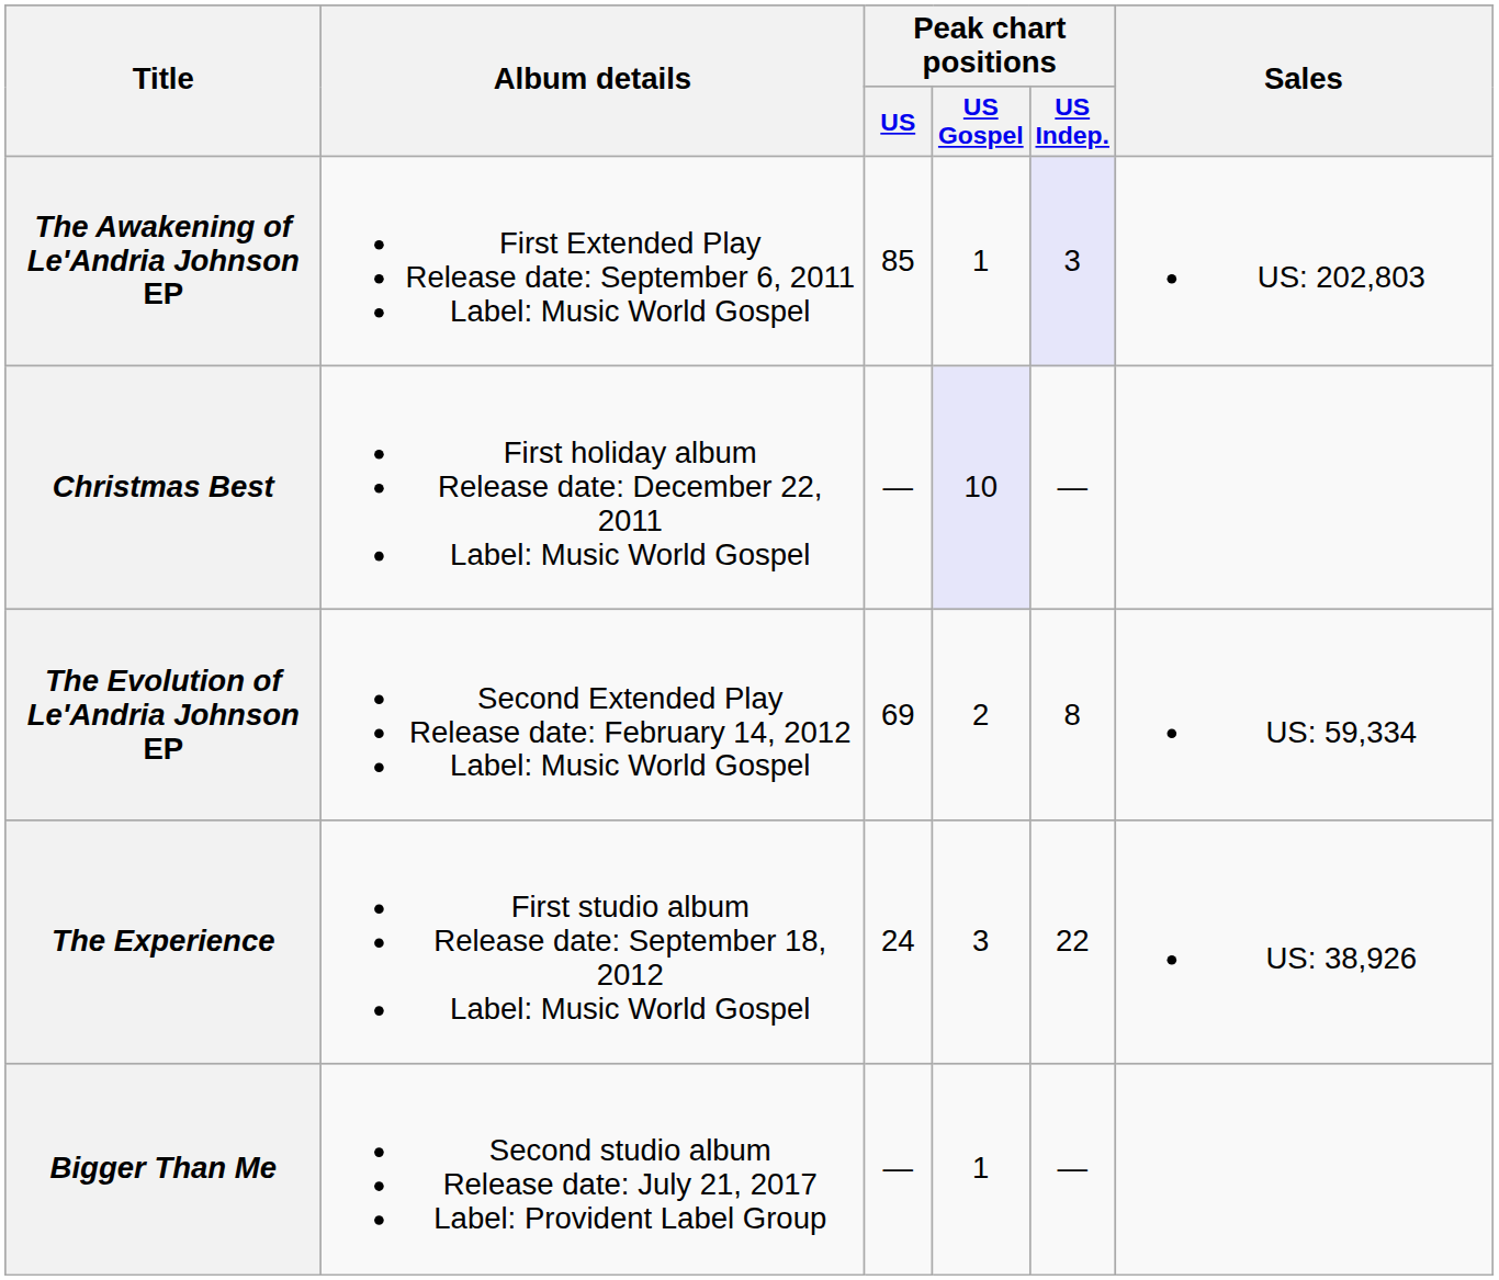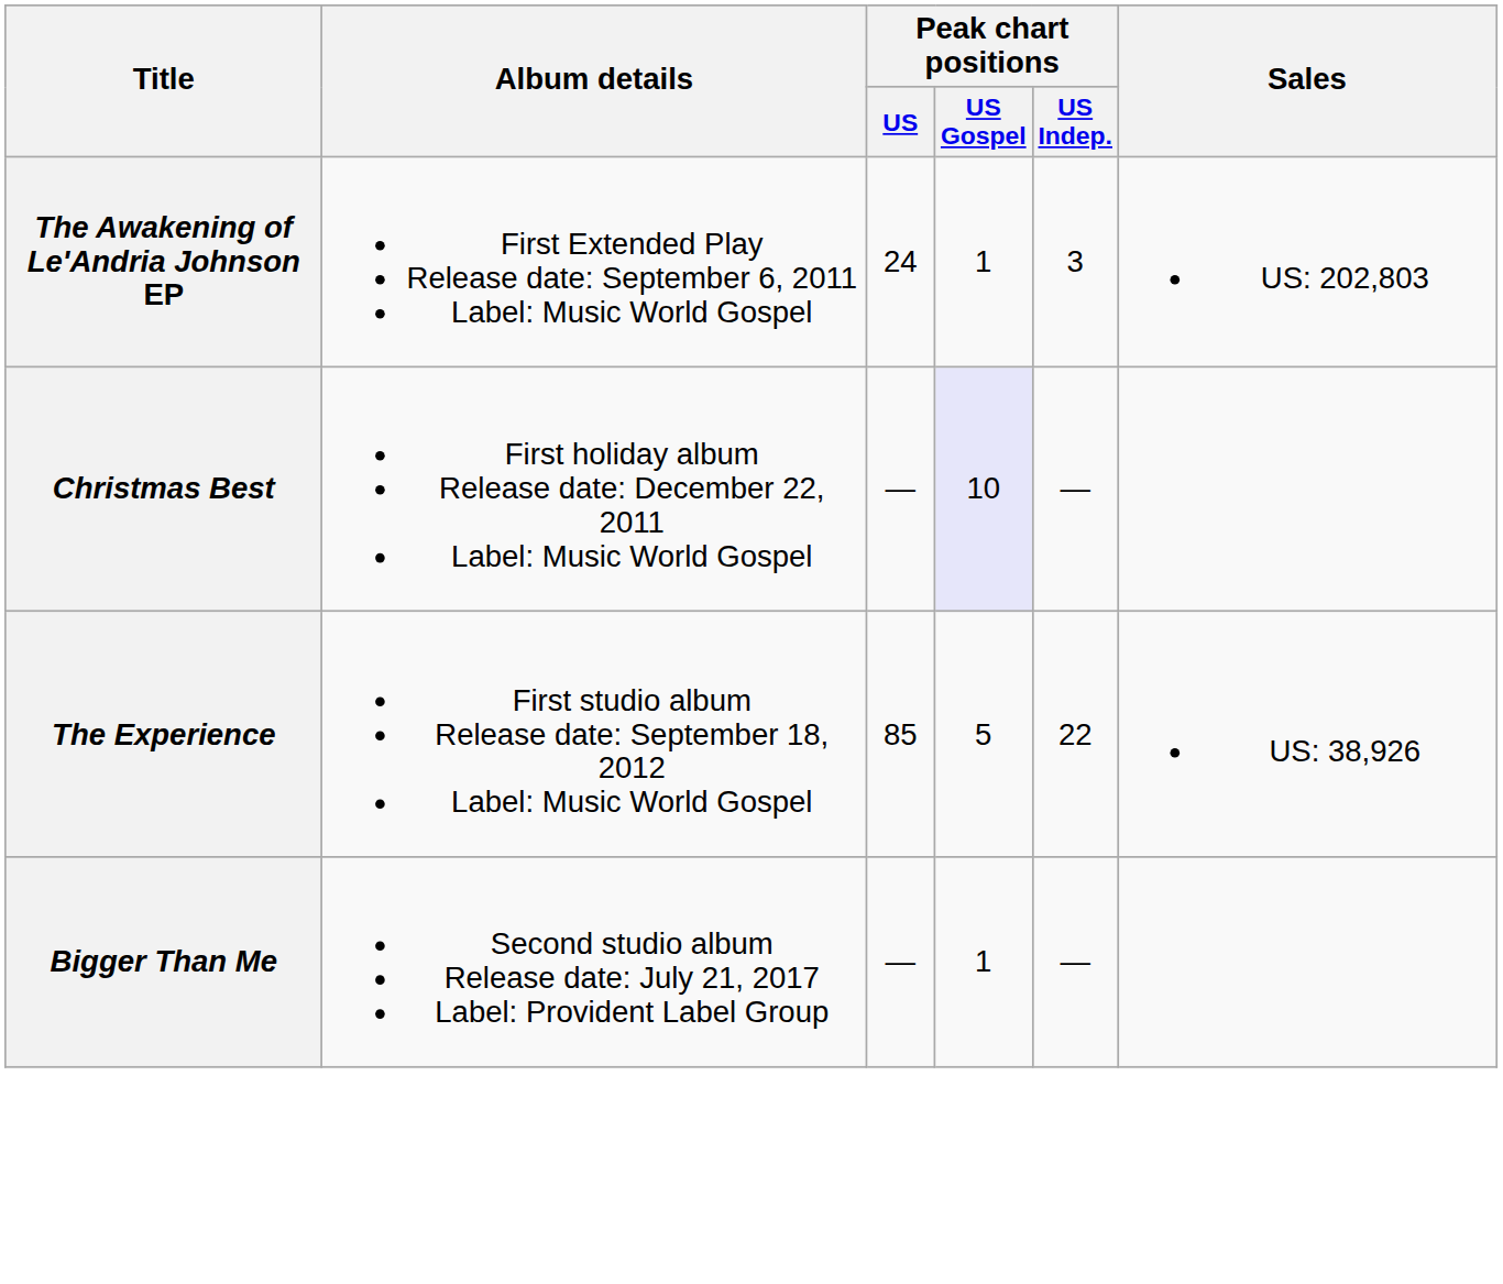 <table class="wikitable plainrowheaders" style="text-align:center;" border="1">
 <tr>
 <th scope="col" rowspan="2" style="width:10em;">Title</th>
 <th scope="col" rowspan="2" style="width:17.5em;">Album details</th>
 <th scope="col" colspan="3">Peak chart positions</th>
 <th scope="col" rowspan="2" style="width:12em;">Sales</th>
 </tr>
 <tr style="font-size:smaller;">
 <th style="width:30px;"><a href='#'>US</a><br></th>
 <th style="width:30px;"><a href='#'>US Gospel</a><br></th>
 <th style="width:30px;"><a href='#'>US Indep.</a><br></th>
 </tr>
 <tr>
 <th scope="row"><em>The Awakening of Le'Andria Johnson</em> EP</th>
 <td><br><ul><li>First Extended Play</li><li>Release date: September 6, 2011</li><li>Label: Music World Gospel</li></ul></td>
-<td>85</td>
+<td>24</td>
 <td>1</td>
-<td style="background: lavender;">3</td>
+<td>3</td>
 <td><br><ul><li>US: 202,803</li></ul></td>
 </tr>
 <tr>
 <th scope="row"><em>Christmas Best</em></th>
 <td><br><ul><li>First holiday album</li><li>Release date: December 22, 2011</li><li>Label: Music World Gospel</li></ul></td>
 <td>—</td>
 <td style="background: lavender;">10</td>
 <td>—</td>
 <td></td>
 </tr>
 <tr>
-<th scope="row"><em>The Evolution of Le'Andria Johnson</em> EP</th>
-<td><br><ul><li>Second Extended Play</li><li>Release date: February 14, 2012</li><li>Label: Music World Gospel</li></ul></td>
-<td>69</td>
-<td>2</td>
-<td>8</td>
-<td><br><ul><li>US: 59,334</li></ul></td>
-</tr>
-<tr>
 <th scope="row"><em>The Experience</em></th>
 <td><br><ul><li>First studio album</li><li>Release date: September 18, 2012</li><li>Label: Music World Gospel</li></ul></td>
-<td>24</td>
-<td>3</td>
+<td>85</td>
+<td>5</td>
 <td>22</td>
 <td><br><ul><li>US: 38,926</li></ul></td>
 </tr>
 <tr>
 <th scope="row"><em>Bigger Than Me</em></th>
 <td><br><ul><li>Second studio album</li><li>Release date: July 21, 2017</li><li>Label: Provident Label Group</li></ul></td>
 <td>—</td>
 <td>1</td>
 <td>—</td>
 <td></td>
 </tr>
 </table>
